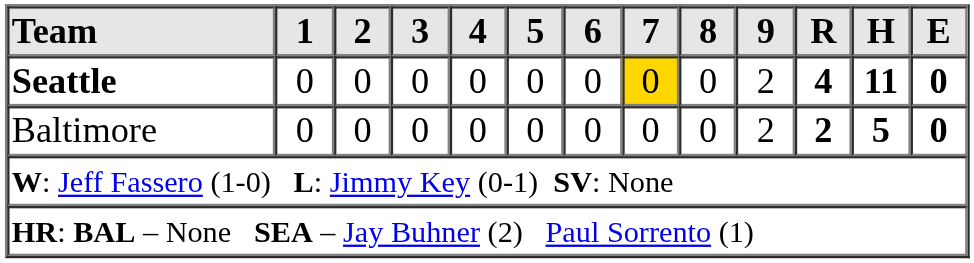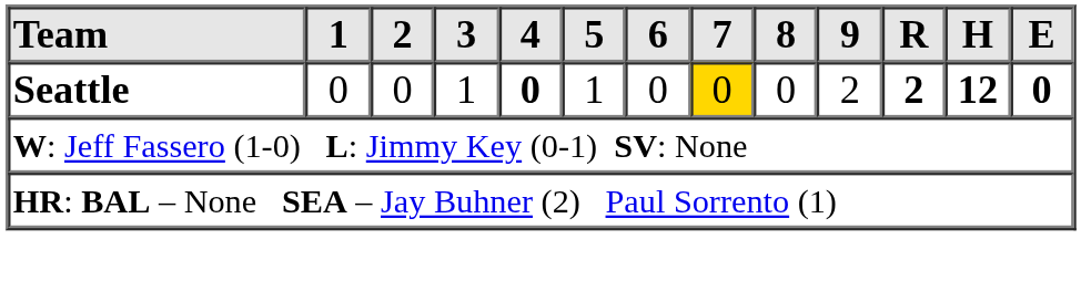 <table border="1" cellspacing="0"  style="width:425px; margin-left:3em;">
 <tr style="text-align:center; background:#e6e6e6;">
 <th style="text-align:left; width:28%;">Team</th>
 <th width=6%>1</th>
 <th width=6%>2</th>
 <th width=6%>3</th>
 <th width=6%>4</th>
 <th width=6%>5</th>
 <th width=6%>6</th>
 <th width=6%>7</th>
 <th width=6%>8</th>
 <th width=6%>9</th>
 <th width=6%>R</th>
 <th width=6%>H</th>
 <th width=6%>E</th>
 </tr>
 <tr style="text-align:center;">
 <td align=left><strong>Seattle</strong></td>
 <td>0</td>
 <td>0</td>
-<td>0</td>
-<td>0</td>
-<td>0</td>
+<td>1</td>
+<td><strong>0</strong></td>
+<td>1</td>
 <td>0</td>
 <td style="background: gold;">0</td>
 <td>0</td>
 <td>2</td>
-<td><strong>4</strong></td>
-<td><strong>11</strong></td>
-<td><strong>0</strong></td>
-</tr>
-<tr style="text-align:center;">
-<td align=left>Baltimore</td>
-<td>0</td>
-<td>0</td>
-<td>0</td>
-<td>0</td>
-<td>0</td>
-<td>0</td>
-<td>0</td>
-<td>0</td>
-<td>2</td>
 <td><strong>2</strong></td>
-<td><strong>5</strong></td>
+<td><strong>12</strong></td>
 <td><strong>0</strong></td>
 </tr>
 <tr style="text-align:left;">
 <td colspan=13><small><strong>W</strong>: <a href='#'>Jeff Fassero</a> (1-0)   <strong>L</strong>: <a href='#'>Jimmy Key</a> (0-1)  <strong>SV</strong>: None</small></td>
 </tr>
 <tr style="text-align:left;">
 <td colspan=13><small><strong>HR</strong>: <strong>BAL</strong> – None   <strong>SEA</strong> – <a href='#'>Jay Buhner</a> (2)   <a href='#'>Paul Sorrento</a> (1)</small></td>
 </tr>
 </table>
